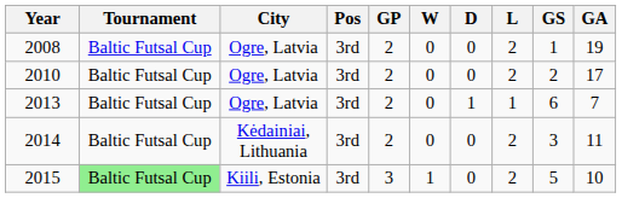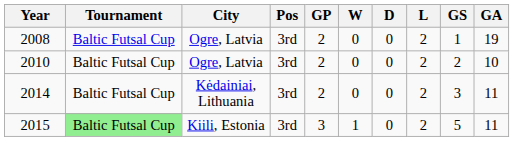 <table class="wikitable" style="text-align: center;">
 <tr>
 <th width=60px>Year</th>
 <th width=120px>Tournament</th>
 <th width=90px>City</th>
 <th width=30px>Pos</th>
 <th width=30px>GP</th>
 <th width=30px>W</th>
 <th width=30px>D</th>
 <th width=30px>L</th>
 <th width=30px>GS</th>
 <th width=30px>GA</th>
 </tr>
 <tr>
 <td>2008</td>
 <td><a href='#'>Baltic Futsal Cup</a></td>
 <td><a href='#'>Ogre</a>, Latvia</td>
 <td>3rd</td>
 <td>2</td>
 <td>0</td>
 <td>0</td>
 <td>2</td>
 <td>1</td>
 <td>19</td>
 </tr>
 <tr>
 <td>2010</td>
 <td>Baltic Futsal Cup</td>
 <td><a href='#'>Ogre</a>, Latvia</td>
 <td>3rd</td>
 <td>2</td>
 <td>0</td>
 <td>0</td>
 <td>2</td>
 <td>2</td>
-<td>17</td>
-</tr>
-<tr>
-<td>2013</td>
-<td>Baltic Futsal Cup</td>
-<td><a href='#'>Ogre</a>, Latvia</td>
-<td>3rd</td>
-<td>2</td>
-<td>0</td>
-<td>1</td>
-<td>1</td>
-<td>6</td>
-<td>7</td>
+<td>10</td>
 </tr>
 <tr>
 <td>2014</td>
 <td>Baltic Futsal Cup</td>
 <td><a href='#'>Kėdainiai</a>, Lithuania</td>
 <td>3rd</td>
 <td>2</td>
 <td>0</td>
 <td>0</td>
 <td>2</td>
 <td>3</td>
 <td>11</td>
 </tr>
 <tr>
 <td>2015</td>
 <td style="background: lightgreen;">Baltic Futsal Cup</td>
 <td><a href='#'>Kiili</a>, Estonia</td>
 <td>3rd</td>
 <td>3</td>
 <td>1</td>
 <td>0</td>
 <td>2</td>
 <td>5</td>
-<td>10</td>
+<td>11</td>
 </tr>
 </table>
